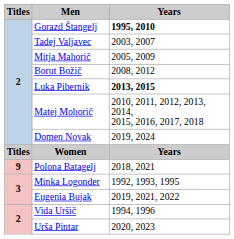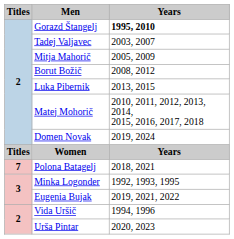 <table class="wikitable plainrowheaders" style="background:#fff; font-size:88%; line-height:15px; border:grey solid 1px; border-collapse:collapse;">
 <tr style="background:#ccc; text-align:center;">
 <th style="background:#ccc;" width="32">Titles</th>
 <th style="background:#ccc;" width="105">Men</th>
 <th style="background:#ccc;" width="68">Years</th>
 </tr>
 <tr>
 <td align=center bgcolor=#BCD4E6 rowspan=7><strong>2</strong></td>
 <td><a href='#'>Gorazd Štangelj</a></td>
 <td><strong>1995, 2010</strong></td>
 </tr>
 <tr>
 <td><a href='#'>Tadej Valjavec</a></td>
 <td>2003, 2007</td>
 </tr>
 <tr>
 <td><a href='#'>Mitja Mahorič</a></td>
 <td>2005, 2009</td>
 </tr>
 <tr>
 <td><a href='#'>Borut Božič</a></td>
 <td>2008, 2012</td>
 </tr>
 <tr>
 <td><a href='#'>Luka Pibernik</a></td>
-<td><strong>2013, 2015</strong></td>
+<td>2013, 2015</td>
 </tr>
 <tr>
 <td><a href='#'>Matej Mohorič</a></td>
 <td>2010, 2011, 2012, 2013, 2014,<br>2015, 2016, 2017, 2018</td>
 </tr>
 <tr>
 <td><a href='#'>Domen Novak</a></td>
 <td>2019, 2024</td>
 </tr>
 <tr>
 <th style="background:#ccc;" width="32">Titles</th>
 <th style="background:#ccc;" width="100">Women</th>
 <th style="background:#ccc;" width="168">Years</th>
 </tr>
 <tr>
-<td align=center bgcolor=#F4C2C2><strong>9</strong></td>
+<td align=center bgcolor=#F4C2C2><strong>7</strong></td>
 <td><a href='#'>Polona Batagelj</a></td>
 <td>2018, 2021</td>
 </tr>
 <tr>
 <td align=center rowspan=2 bgcolor=#F4C2C2><strong>3</strong></td>
 <td><a href='#'>Minka Logonder</a></td>
 <td>1992, 1993, 1995</td>
 </tr>
 <tr>
 <td><a href='#'>Eugenia Bujak</a></td>
 <td>2019, 2021, 2022</td>
 </tr>
 <tr>
 <td align=center rowspan=2 bgcolor=#F4C2C2><strong>2</strong></td>
 <td><a href='#'>Vida Uršič</a></td>
 <td>1994, 1996</td>
 </tr>
 <tr>
 <td><a href='#'>Urša Pintar</a></td>
 <td>2020, 2023</td>
 </tr>
 </table>
